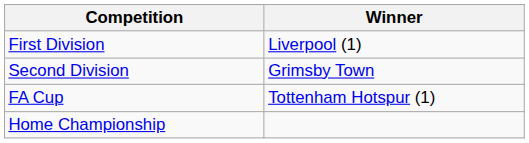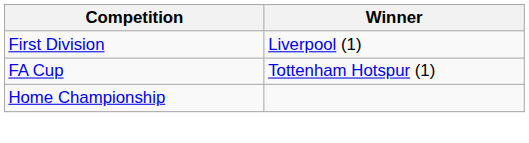 <table class="wikitable">
 <tr>
 <th style="width:15em">Competition</th>
 <th style="width:15em">Winner</th>
 </tr>
 <tr>
 <td><a href='#'>First Division</a></td>
 <td><a href='#'>Liverpool</a> (1)</td>
 </tr>
 <tr>
-<td><a href='#'>Second Division</a></td>
-<td><a href='#'>Grimsby Town</a></td>
-</tr>
-<tr>
 <td><a href='#'>FA Cup</a></td>
 <td><a href='#'>Tottenham Hotspur</a> (1)</td>
 </tr>
 <tr>
 <td><a href='#'>Home Championship</a></td>
 <td></td>
 </tr>
 </table>
